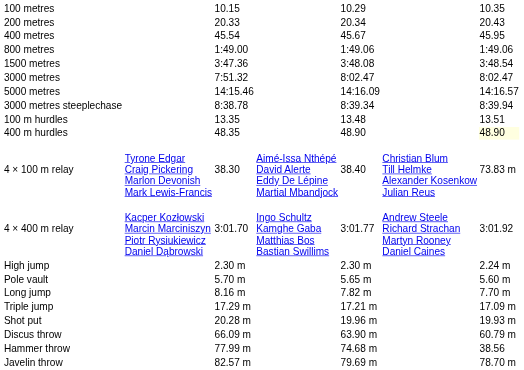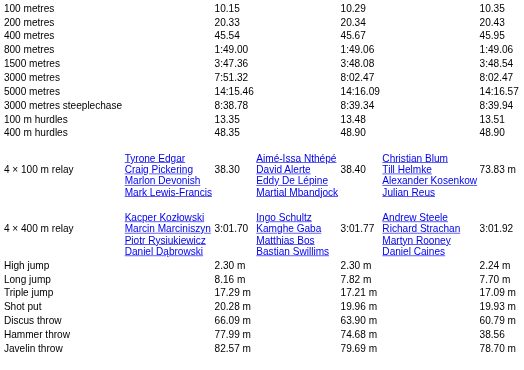 <table>
 <tr>
 <td>100 metres</td>
 <td></td>
 <td>10.15</td>
 <td></td>
 <td>10.29</td>
 <td></td>
 <td>10.35</td>
 </tr>
 <tr>
 <td>200 metres</td>
 <td></td>
 <td>20.33</td>
 <td></td>
 <td>20.34</td>
 <td></td>
 <td>20.43</td>
 </tr>
 <tr>
 <td>400 metres</td>
 <td></td>
 <td>45.54</td>
 <td></td>
 <td>45.67</td>
 <td></td>
 <td>45.95</td>
 </tr>
 <tr>
 <td>800 metres</td>
 <td></td>
 <td>1:49.00</td>
 <td></td>
 <td>1:49.06</td>
 <td></td>
 <td>1:49.06</td>
 </tr>
 <tr>
 <td>1500 metres</td>
 <td></td>
 <td>3:47.36</td>
 <td></td>
 <td>3:48.08</td>
 <td></td>
 <td>3:48.54</td>
 </tr>
 <tr>
 <td>3000 metres</td>
 <td></td>
 <td>7:51.32</td>
 <td></td>
 <td>8:02.47</td>
 <td></td>
 <td>8:02.47</td>
 </tr>
 <tr>
 <td>5000 metres</td>
 <td></td>
 <td>14:15.46</td>
 <td></td>
 <td>14:16.09</td>
 <td></td>
 <td>14:16.57</td>
 </tr>
 <tr>
 <td>3000 metres steeplechase</td>
 <td></td>
 <td>8:38.78</td>
 <td></td>
 <td>8:39.34</td>
 <td></td>
 <td>8:39.94</td>
 </tr>
 <tr>
 <td>100 m hurdles</td>
 <td></td>
 <td>13.35</td>
 <td></td>
 <td>13.48</td>
 <td></td>
 <td>13.51</td>
 </tr>
 <tr>
 <td>400 m hurdles</td>
 <td></td>
 <td>48.35</td>
 <td></td>
 <td>48.90</td>
 <td></td>
-<td style="background: lightyellow;">48.90</td>
+<td>48.90</td>
 </tr>
 <tr>
 <td>4 × 100 m relay</td>
 <td><br><a href='#'>Tyrone Edgar</a><br><a href='#'>Craig Pickering</a><br><a href='#'>Marlon Devonish</a><br><a href='#'>Mark Lewis-Francis</a></td>
 <td>38.30</td>
 <td><br><a href='#'>Aimé-Issa Nthépé</a><br><a href='#'>David Alerte</a><br><a href='#'>Eddy De Lépine</a><br><a href='#'>Martial Mbandjock</a></td>
 <td>38.40</td>
 <td><br><a href='#'>Christian Blum</a><br><a href='#'>Till Helmke</a><br><a href='#'>Alexander Kosenkow</a><br><a href='#'>Julian Reus</a></td>
 <td>73.83 m</td>
 </tr>
 <tr>
 <td>4 × 400 m relay</td>
 <td><br><a href='#'>Kacper Kozłowski</a><br><a href='#'>Marcin Marciniszyn</a><br><a href='#'>Piotr Rysiukiewicz</a><br><a href='#'>Daniel Dąbrowski</a></td>
 <td>3:01.70</td>
 <td><br><a href='#'>Ingo Schultz</a><br><a href='#'>Kamghe Gaba</a><br><a href='#'>Matthias Bos</a><br><a href='#'>Bastian Swillims</a></td>
 <td>3:01.77</td>
 <td><br><a href='#'>Andrew Steele</a><br><a href='#'>Richard Strachan</a><br><a href='#'>Martyn Rooney</a><br><a href='#'>Daniel Caines</a></td>
 <td>3:01.92</td>
 </tr>
 <tr>
 <td>High jump</td>
 <td></td>
 <td>2.30 m</td>
 <td></td>
 <td>2.30 m</td>
 <td></td>
 <td>2.24 m</td>
-</tr>
-<tr>
-<td>Pole vault</td>
-<td></td>
-<td>5.70 m</td>
-<td></td>
-<td>5.65 m</td>
-<td></td>
-<td>5.60 m</td>
 </tr>
 <tr>
 <td>Long jump</td>
 <td></td>
 <td>8.16 m</td>
 <td></td>
 <td>7.82 m</td>
 <td></td>
 <td>7.70 m</td>
 </tr>
 <tr>
 <td>Triple jump</td>
 <td></td>
 <td>17.29 m</td>
 <td></td>
 <td>17.21 m</td>
 <td></td>
 <td>17.09 m</td>
 </tr>
 <tr>
 <td>Shot put</td>
 <td></td>
 <td>20.28 m</td>
 <td></td>
 <td>19.96 m</td>
 <td></td>
 <td>19.93 m</td>
 </tr>
 <tr>
 <td>Discus throw</td>
 <td></td>
 <td>66.09 m</td>
 <td></td>
 <td>63.90 m</td>
 <td></td>
 <td>60.79 m</td>
 </tr>
 <tr>
 <td>Hammer throw</td>
 <td></td>
 <td>77.99 m</td>
 <td></td>
 <td>74.68 m</td>
 <td></td>
 <td>38.56</td>
 </tr>
 <tr>
 <td>Javelin throw</td>
 <td></td>
 <td>82.57 m</td>
 <td></td>
 <td>79.69 m</td>
 <td></td>
 <td>78.70 m</td>
 </tr>
 </table>
